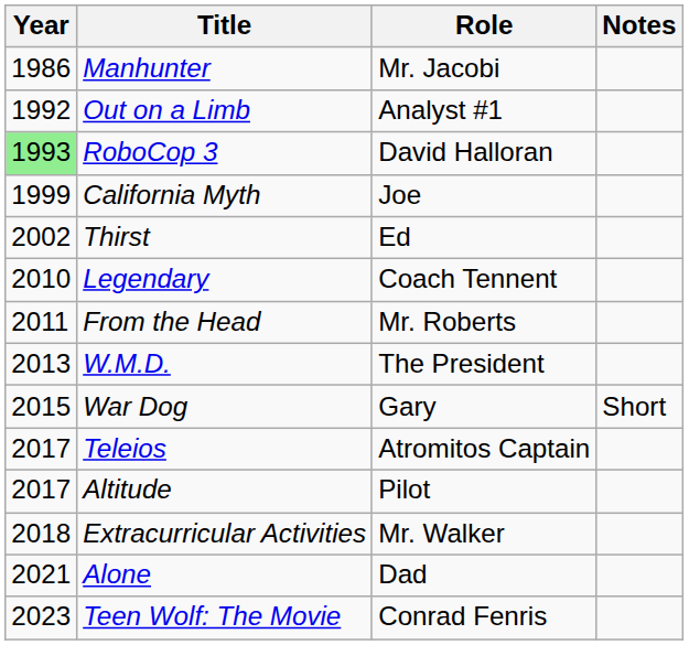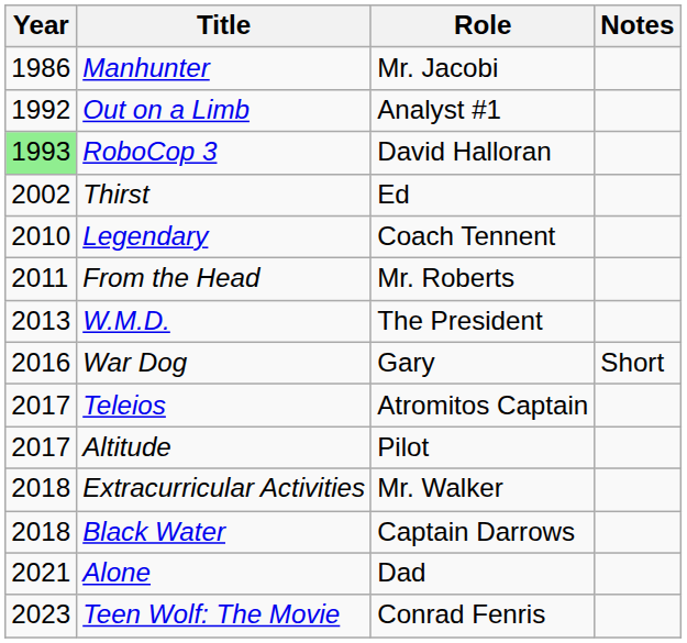 <table class="wikitable">
 <tr>
 <th>Year</th>
 <th>Title</th>
 <th>Role</th>
 <th>Notes</th>
 </tr>
 <tr>
 <td>1986</td>
 <td><em><a href='#'>Manhunter</a></em></td>
 <td>Mr. Jacobi</td>
 <td></td>
 </tr>
 <tr>
 <td>1992</td>
 <td><em><a href='#'>Out on a Limb</a></em></td>
 <td>Analyst #1</td>
 <td></td>
 </tr>
 <tr>
 <td style="background: lightgreen;">1993</td>
 <td><em><a href='#'>RoboCop 3</a></em></td>
 <td>David Halloran</td>
-<td></td>
-</tr>
-<tr>
-<td>1999</td>
-<td><em>California Myth</em></td>
-<td>Joe</td>
 <td></td>
 </tr>
 <tr>
 <td>2002</td>
 <td><em>Thirst</em></td>
 <td>Ed</td>
 <td></td>
 </tr>
 <tr>
 <td>2010</td>
 <td><em><a href='#'>Legendary</a></em></td>
 <td>Coach Tennent</td>
 <td></td>
 </tr>
 <tr>
 <td>2011</td>
 <td><em>From the Head</em></td>
 <td>Mr. Roberts</td>
 <td></td>
 </tr>
 <tr>
 <td>2013</td>
 <td><em><a href='#'>W.M.D.</a></em></td>
 <td>The President</td>
 <td></td>
 </tr>
 <tr>
-<td>2015</td>
+<td>2016</td>
 <td><em>War Dog</em></td>
 <td>Gary</td>
 <td>Short</td>
 </tr>
 <tr>
 <td>2017</td>
 <td><em><a href='#'>Teleios</a></em></td>
 <td>Atromitos Captain</td>
 <td></td>
 </tr>
 <tr>
 <td>2017</td>
 <td><em>Altitude</em></td>
 <td>Pilot</td>
 <td></td>
 </tr>
 <tr>
 <td>2018</td>
 <td><em>Extracurricular Activities</em></td>
 <td>Mr. Walker</td>
 <td></td>
 </tr>
 <tr>
+<td>2018</td>
+<td><em><a href='#'>Black Water</a></em></td>
+<td>Captain Darrows</td>
+<td></td>
+</tr>
+<tr>
 <td>2021</td>
 <td><em><a href='#'>Alone</a></em></td>
 <td>Dad</td>
 <td></td>
 </tr>
 <tr>
 <td>2023</td>
 <td><em><a href='#'>Teen Wolf: The Movie</a></em></td>
 <td>Conrad Fenris</td>
 <td></td>
 </tr>
 </table>
